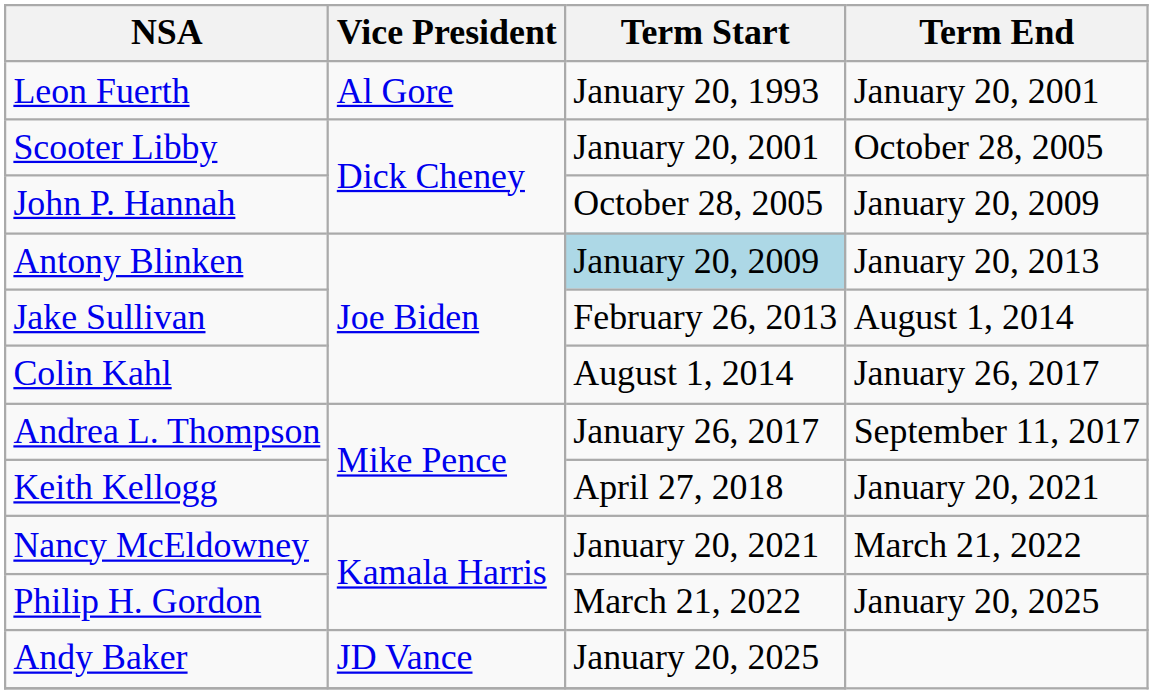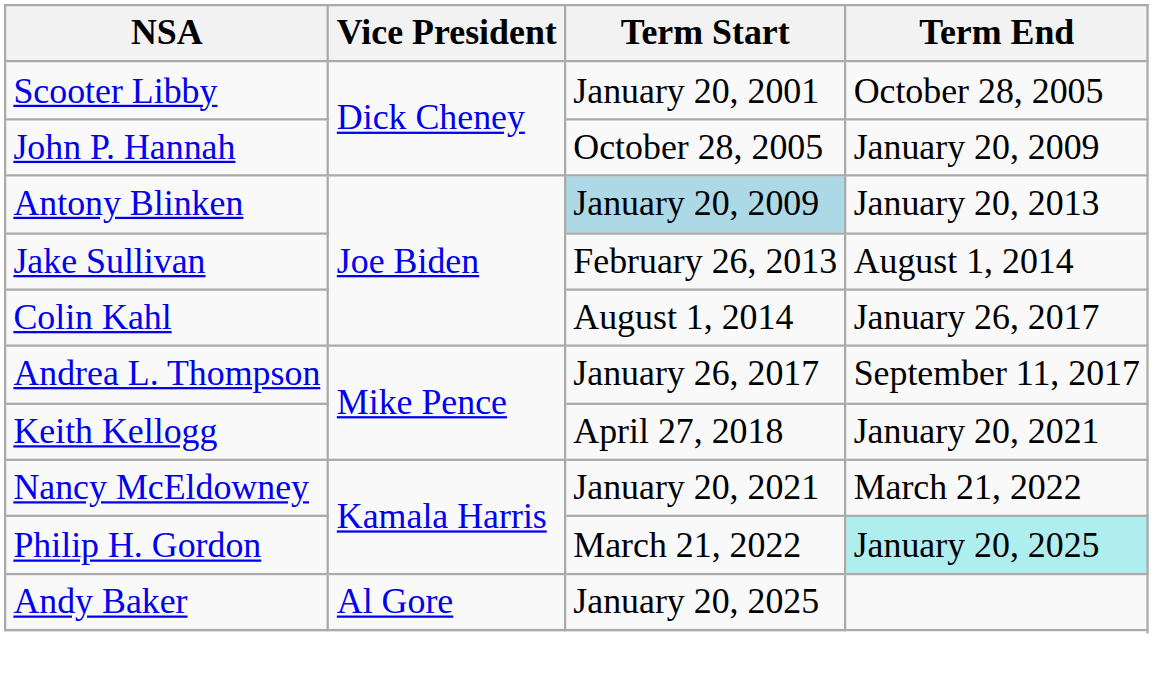 <table class="wikitable">
 <tr>
 <th>NSA</th>
 <th>Vice President</th>
 <th>Term Start</th>
 <th>Term End</th>
-</tr>
-<tr>
-<td><a href='#'>Leon Fuerth</a></td>
-<td><a href='#'>Al Gore</a></td>
-<td>January 20, 1993</td>
-<td>January 20, 2001</td>
 </tr>
 <tr>
 <td><a href='#'>Scooter Libby</a></td>
 <td rowspan="2"><a href='#'>Dick Cheney</a></td>
 <td>January 20, 2001</td>
 <td>October 28, 2005</td>
 </tr>
 <tr>
 <td><a href='#'>John P. Hannah</a></td>
 <td>October 28, 2005</td>
 <td>January 20, 2009</td>
 </tr>
 <tr>
 <td><a href='#'>Antony Blinken</a></td>
 <td rowspan="3"><a href='#'>Joe Biden</a></td>
 <td style="background: lightblue;">January 20, 2009</td>
 <td>January 20, 2013</td>
 </tr>
 <tr>
 <td><a href='#'>Jake Sullivan</a></td>
 <td>February 26, 2013</td>
 <td>August 1, 2014</td>
 </tr>
 <tr>
 <td><a href='#'>Colin Kahl</a></td>
 <td>August 1, 2014</td>
 <td>January 26, 2017</td>
 </tr>
 <tr>
 <td><a href='#'>Andrea L. Thompson</a></td>
 <td rowspan="2"><a href='#'>Mike Pence</a></td>
 <td>January 26, 2017</td>
 <td>September 11, 2017</td>
 </tr>
 <tr>
 <td><a href='#'>Keith Kellogg</a></td>
 <td>April 27, 2018</td>
 <td>January 20, 2021</td>
 </tr>
 <tr>
 <td><a href='#'>Nancy McEldowney</a></td>
 <td rowspan="2"><a href='#'>Kamala Harris</a></td>
 <td>January 20, 2021</td>
 <td>March 21, 2022</td>
 </tr>
 <tr>
 <td><a href='#'>Philip H. Gordon</a></td>
 <td>March 21, 2022</td>
-<td>January 20, 2025</td>
+<td style="background: paleturquoise;">January 20, 2025</td>
 </tr>
 <tr>
 <td><a href='#'>Andy Baker</a></td>
-<td><a href='#'>JD Vance</a></td>
+<td><a href='#'>Al Gore</a></td>
 <td>January 20, 2025</td>
 </tr>
 <tr>
 </tr>
 </table>
